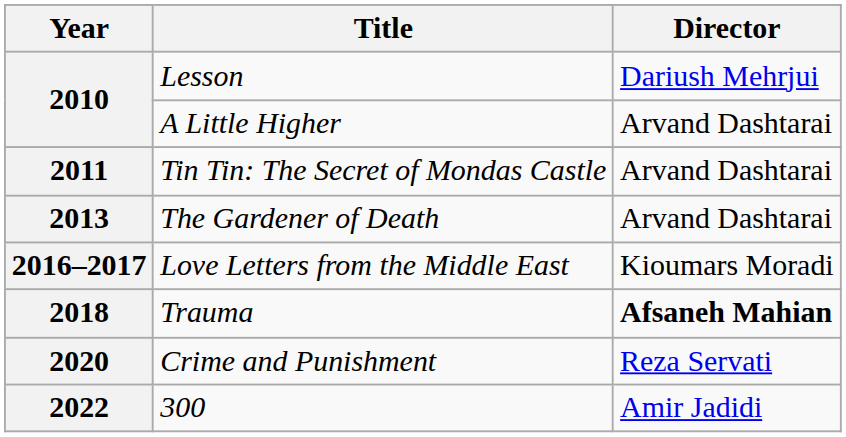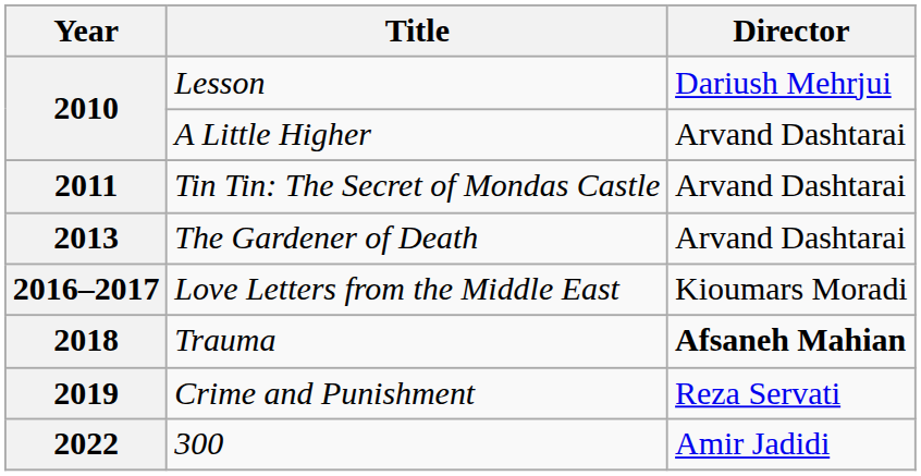 <table class="wikitable plainrowheaders sortable"  style=font-size:100%>
 <tr>
 <th scope="col">Year</th>
 <th scope="col">Title</th>
 <th scope="col">Director</th>
 </tr>
 <tr>
 <th rowspan="2" scope="row">2010</th>
 <td><em>Lesson</em></td>
 <td><a href='#'>Dariush Mehrjui</a></td>
 </tr>
 <tr>
 <td><em>A Little Higher</em></td>
 <td>Arvand Dashtarai</td>
 </tr>
 <tr>
 <th scope=row>2011</th>
 <td><em>Tin Tin: The Secret of Mondas Castle</em></td>
 <td>Arvand Dashtarai</td>
 </tr>
 <tr>
 <th scope=row>2013</th>
 <td><em>The Gardener of Death</em></td>
 <td>Arvand Dashtarai</td>
 </tr>
 <tr>
 <th scope=row>2016–2017</th>
 <td><em>Love Letters from the Middle East </em></td>
 <td>Kioumars Moradi</td>
 </tr>
 <tr>
 <th scope=row>2018</th>
 <td><em>Trauma</em></td>
 <td><strong>Afsaneh Mahian</strong></td>
 </tr>
 <tr>
-<th scope=row>2020</th>
+<th scope=row>2019</th>
 <td><em>Crime and Punishment</em></td>
 <td><a href='#'>Reza Servati</a></td>
 </tr>
 <tr>
 <th scope=row>2022</th>
 <td><em>300</em></td>
 <td><a href='#'>Amir Jadidi</a></td>
 </tr>
 </table>
